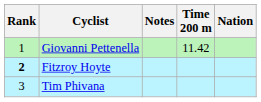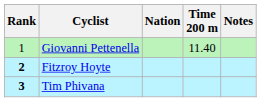 <table class="wikitable sortable" style="text-align:center">
 <tr>
 <th>Rank</th>
 <th>Cyclist</th>
+<th>Nation</th>
+<th>Time<br>200 m</th>
 <th>Notes</th>
-<th>Time<br>200 m</th>
-<th>Nation</th>
 </tr>
 <tr bgcolor=bbf3bb>
 <td>1</td>
 <td align=left><a href='#'>Giovanni Pettenella</a></td>
+<td align=left></td>
+<td>11.40</td>
 <td></td>
-<td>11.42</td>
-<td align=left></td>
 </tr>
 <tr bgcolor=bbf3ff>
 <td><strong>2</strong></td>
 <td align=left><a href='#'>Fitzroy Hoyte</a></td>
+<td align=left></td>
 <td></td>
 <td></td>
-<td align=left></td>
 </tr>
 <tr bgcolor=bbf3ff>
-<td>3</td>
+<td><strong>3</strong></td>
 <td align=left><a href='#'>Tim Phivana</a></td>
+<td align=left></td>
 <td></td>
 <td></td>
-<td align=left></td>
 </tr>
 </table>
